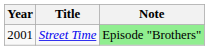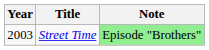 <table class="wikitable">
 <tr>
 <th>Year</th>
 <th>Title</th>
 <th>Note</th>
 </tr>
 <tr>
-<td>2001</td>
+<td>2003</td>
 <td><em><a href='#'>Street Time</a></em></td>
 <td style="background: lightgreen;">Episode "Brothers"</td>
 </tr>
 </table>
